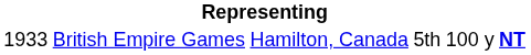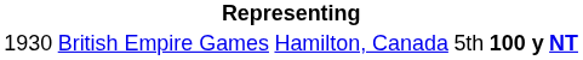 <table>
 <tr>
 <th colspan="6">Representing </th>
 </tr>
 <tr>
-<td>1933</td>
+<td>1930</td>
 <td><a href='#'>British Empire Games</a></td>
 <td><a href='#'>Hamilton, Canada</a></td>
 <td>5th</td>
-<td>100 y</td>
+<td><strong>100 y</strong></td>
 <td><strong><a href='#'>NT</a></strong></td>
 </tr>
 </table>
